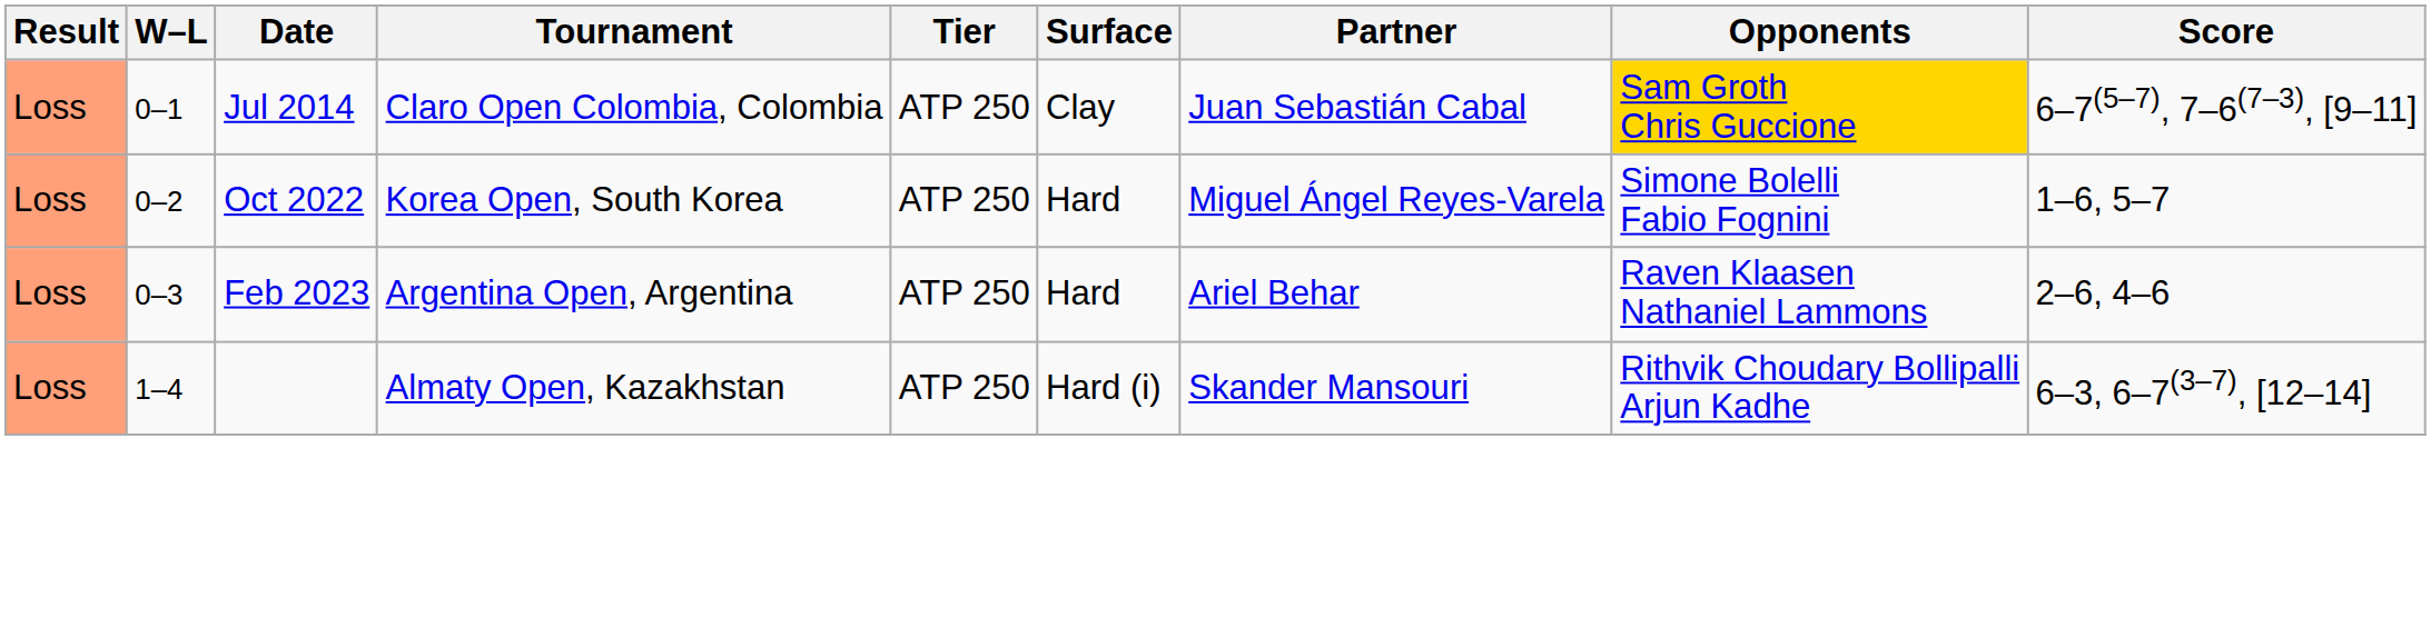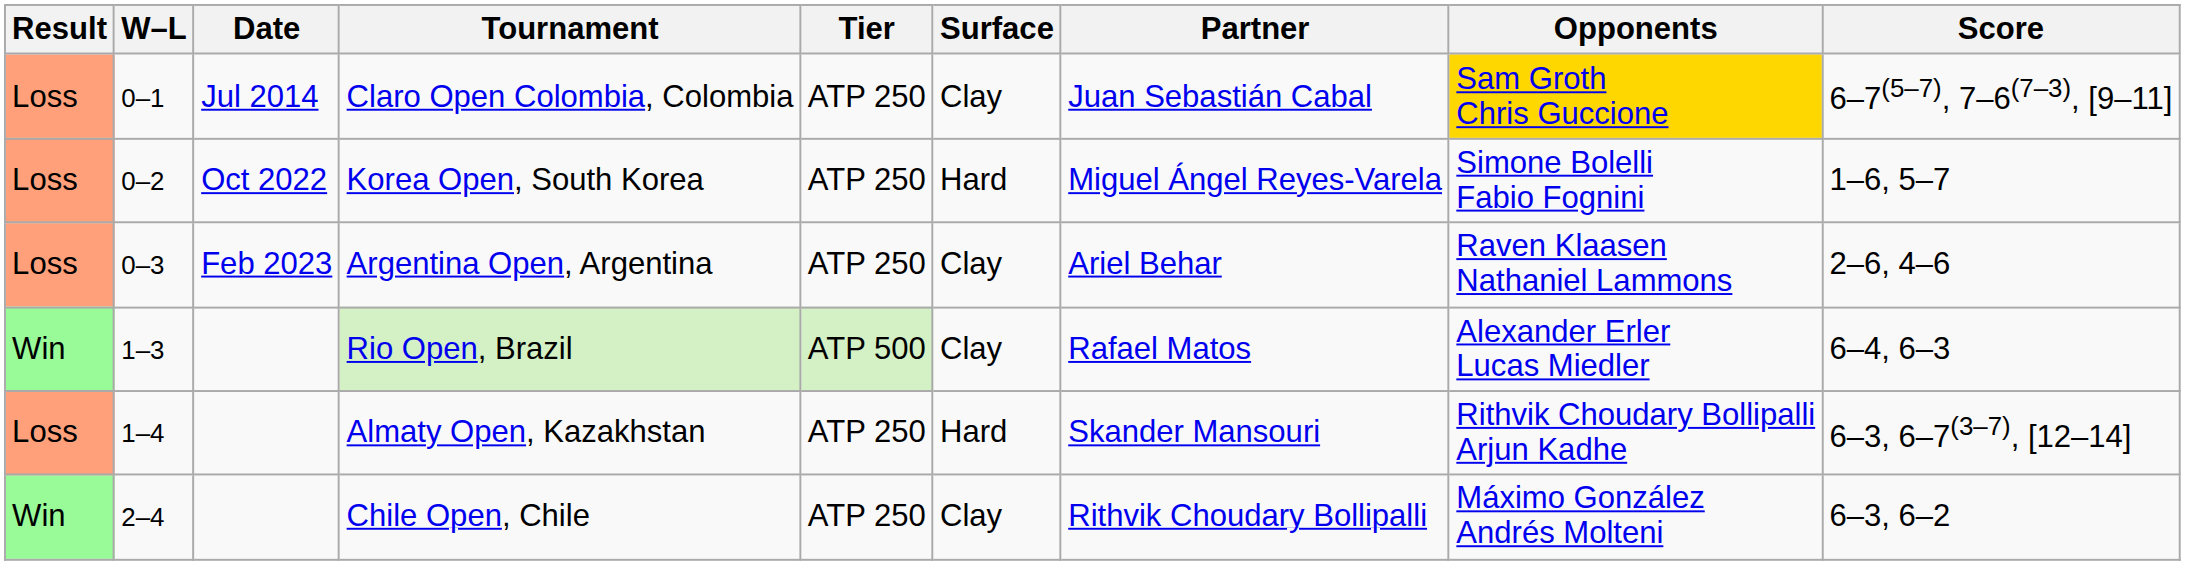 <table class="sortable wikitable">
 <tr>
 <th>Result</th>
 <th class="unsortable">W–L</th>
 <th>Date</th>
 <th>Tournament</th>
 <th>Tier</th>
 <th>Surface</th>
 <th>Partner</th>
 <th>Opponents</th>
 <th class="unsortable">Score</th>
 </tr>
 <tr>
 <td bgcolor=ffa07a>Loss</td>
 <td><small>0–1</small></td>
 <td><a href='#'>Jul 2014</a></td>
 <td><a href='#'>Claro Open Colombia</a>, Colombia</td>
 <td>ATP 250</td>
 <td>Clay</td>
 <td> <a href='#'>Juan Sebastián Cabal</a></td>
 <td style="background: gold;"> <a href='#'>Sam Groth</a> <br> <a href='#'>Chris Guccione</a></td>
 <td>6–7<sup>(5–7)</sup>, 7–6<sup>(7–3)</sup>, [9–11]</td>
 </tr>
 <tr>
 <td bgcolor=FFA07A>Loss</td>
 <td><small>0–2</small></td>
 <td><a href='#'>Oct 2022</a></td>
 <td><a href='#'>Korea Open</a>, South Korea</td>
 <td>ATP 250</td>
 <td>Hard</td>
 <td> <a href='#'>Miguel Ángel Reyes-Varela</a></td>
 <td> <a href='#'>Simone Bolelli</a> <br> <a href='#'>Fabio Fognini</a></td>
 <td>1–6, 5–7</td>
 </tr>
 <tr>
 <td bgcolor=FFA07A>Loss</td>
 <td><small>0–3</small></td>
 <td><a href='#'>Feb 2023</a></td>
 <td><a href='#'>Argentina Open</a>, Argentina</td>
 <td>ATP 250</td>
-<td>Hard</td>
+<td>Clay</td>
 <td> <a href='#'>Ariel Behar</a></td>
 <td> <a href='#'>Raven Klaasen</a> <br> <a href='#'>Nathaniel Lammons</a></td>
 <td>2–6, 4–6</td>
+</tr>
+<tr>
+<td bgcolor=98FB98>Win</td>
+<td><small>1–3</small></td>
+<td><a href='#'></a></td>
+<td style=background:#D4F1C5><a href='#'>Rio Open</a>, Brazil</td>
+<td style=background:#D4F1C5>ATP 500</td>
+<td>Clay</td>
+<td> <a href='#'>Rafael Matos</a></td>
+<td> <a href='#'>Alexander Erler</a><br>  <a href='#'>Lucas Miedler</a></td>
+<td>6–4, 6–3</td>
 </tr>
 <tr>
 <td bgcolor=FFA07A>Loss</td>
 <td><small>1–4</small></td>
 <td><a href='#'></a></td>
 <td><a href='#'>Almaty Open</a>, Kazakhstan</td>
 <td>ATP 250</td>
-<td>Hard (i)</td>
+<td>Hard</td>
 <td> <a href='#'>Skander Mansouri</a></td>
 <td> <a href='#'>Rithvik Choudary Bollipalli</a><br> <a href='#'>Arjun Kadhe</a></td>
 <td>6–3, 6–7<sup>(3–7)</sup>, [12–14]</td>
 </tr>
+<tr>
+<td bgcolor=98FB98>Win</td>
+<td><small>2–4</small></td>
+<td><a href='#'></a></td>
+<td><a href='#'>Chile Open</a>, Chile</td>
+<td>ATP 250</td>
+<td>Clay</td>
+<td> <a href='#'>Rithvik Choudary Bollipalli</a></td>
+<td> <a href='#'>Máximo González</a><br> <a href='#'>Andrés Molteni</a></td>
+<td>6–3, 6–2</td>
+</tr>
 </table>
